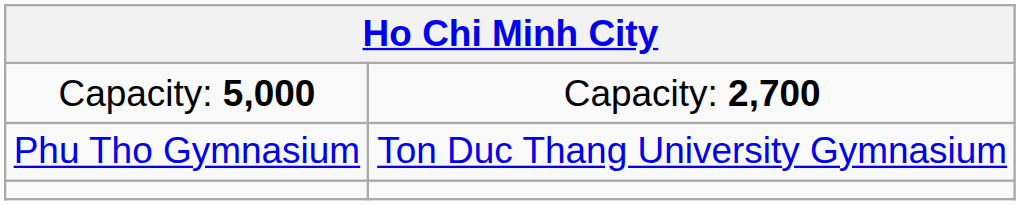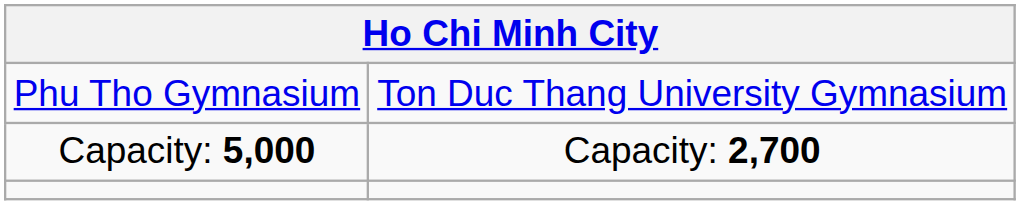 <table class="wikitable" style="text-align:center;">
 <tr>
 <th Colspan=2><a href='#'>Ho Chi Minh City</a></th>
+</tr>
+<tr>
+<td><a href='#'>Phu Tho Gymnasium</a></td>
+<td><a href='#'>Ton Duc Thang University Gymnasium</a></td>
 </tr>
 <tr>
 <td>Capacity: <strong>5,000</strong></td>
 <td>Capacity: <strong>2,700</strong></td>
 </tr>
 <tr>
-<td><a href='#'>Phu Tho Gymnasium</a></td>
-<td><a href='#'>Ton Duc Thang University Gymnasium</a></td>
-</tr>
-<tr>
 <td></td>
 <td></td>
 </tr>
 </table>
